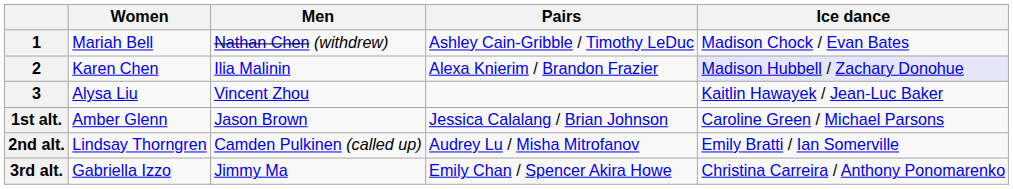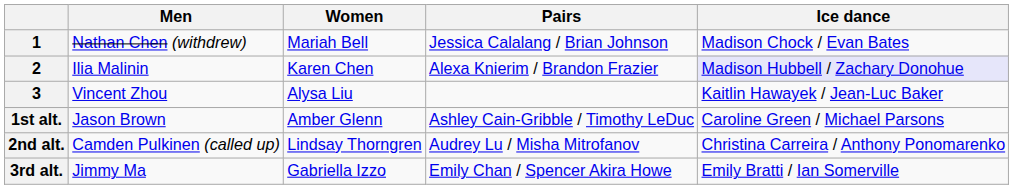 <table class="wikitable">
 <tr>
 <th></th>
+<th>Men</th>
 <th>Women</th>
-<th>Men</th>
 <th>Pairs</th>
 <th>Ice dance</th>
 </tr>
 <tr>
 <th>1</th>
+<td><s><a href='#'>Nathan Chen</a></s>  <em>(withdrew)</em></td>
 <td><a href='#'>Mariah Bell</a></td>
-<td><s><a href='#'>Nathan Chen</a></s>  <em>(withdrew)</em></td>
-<td><a href='#'>Ashley Cain-Gribble</a> / <a href='#'>Timothy LeDuc</a></td>
+<td><a href='#'>Jessica Calalang</a> / <a href='#'>Brian Johnson</a></td>
 <td><a href='#'>Madison Chock</a> / <a href='#'>Evan Bates</a></td>
 </tr>
 <tr>
 <th>2</th>
+<td><a href='#'>Ilia Malinin</a></td>
 <td><a href='#'>Karen Chen</a></td>
-<td><a href='#'>Ilia Malinin</a></td>
 <td><a href='#'>Alexa Knierim</a> / <a href='#'>Brandon Frazier</a></td>
 <td style="background: lavender;"><a href='#'>Madison Hubbell</a> / <a href='#'>Zachary Donohue</a></td>
 </tr>
 <tr>
 <th>3</th>
+<td><a href='#'>Vincent Zhou</a></td>
 <td><a href='#'>Alysa Liu</a></td>
-<td><a href='#'>Vincent Zhou</a></td>
 <td></td>
 <td><a href='#'>Kaitlin Hawayek</a> / <a href='#'>Jean-Luc Baker</a></td>
 </tr>
 <tr>
 <th>1st alt.</th>
+<td><a href='#'>Jason Brown</a></td>
 <td><a href='#'>Amber Glenn</a></td>
-<td><a href='#'>Jason Brown</a></td>
-<td><a href='#'>Jessica Calalang</a> / <a href='#'>Brian Johnson</a></td>
+<td><a href='#'>Ashley Cain-Gribble</a> / <a href='#'>Timothy LeDuc</a></td>
 <td><a href='#'>Caroline Green</a> / <a href='#'>Michael Parsons</a></td>
 </tr>
 <tr>
 <th>2nd alt.</th>
+<td><a href='#'>Camden Pulkinen</a> <em>(called up)</em></td>
 <td><a href='#'>Lindsay Thorngren</a></td>
-<td><a href='#'>Camden Pulkinen</a> <em>(called up)</em></td>
 <td><a href='#'>Audrey Lu</a> / <a href='#'>Misha Mitrofanov</a></td>
-<td><a href='#'>Emily Bratti</a> / <a href='#'>Ian Somerville</a></td>
+<td><a href='#'>Christina Carreira</a> / <a href='#'>Anthony Ponomarenko</a></td>
 </tr>
 <tr>
 <th>3rd alt.</th>
+<td><a href='#'>Jimmy Ma</a></td>
 <td><a href='#'>Gabriella Izzo</a></td>
-<td><a href='#'>Jimmy Ma</a></td>
 <td><a href='#'>Emily Chan</a> / <a href='#'>Spencer Akira Howe</a></td>
-<td><a href='#'>Christina Carreira</a> / <a href='#'>Anthony Ponomarenko</a></td>
+<td><a href='#'>Emily Bratti</a> / <a href='#'>Ian Somerville</a></td>
 </tr>
 </table>
